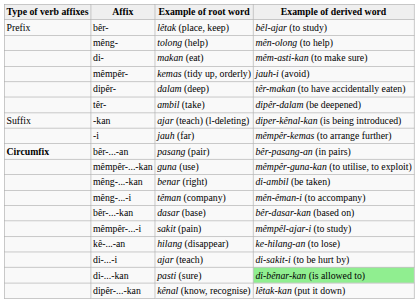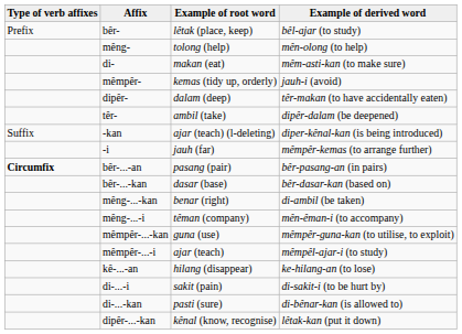 <table class="wikitable">
 <tr>
 <th style="background:#efefef;">Type of verb affixes</th>
 <th style="background:#efefef;">Affix</th>
 <th style="background:#efefef;">Example of root word</th>
 <th style="background:#efefef;">Example of derived word</th>
 </tr>
 <tr>
 <td>Prefix</td>
 <td>bêr-</td>
 <td><em>lêtak</em> (place, keep)</td>
 <td><em>bêl-ajar</em> (to study)</td>
 </tr>
 <tr>
 <td></td>
 <td>mêng-</td>
 <td><em>tolong</em> (help)</td>
 <td><em>mên-olong</em> (to help)</td>
 </tr>
 <tr>
 <td></td>
 <td>di-</td>
 <td><em>makan</em> (eat)</td>
 <td><em>mêm-asti-kan</em> (to make sure)</td>
 </tr>
 <tr>
 <td></td>
 <td>mêmpêr-</td>
 <td><em>kemas</em> (tidy up, orderly)</td>
 <td><em>jauh-i</em> (avoid)</td>
 </tr>
 <tr>
 <td></td>
 <td>dipêr-</td>
 <td><em>dalam</em> (deep)</td>
 <td><em>têr-makan</em> (to have accidentally eaten)</td>
 </tr>
 <tr>
 <td></td>
 <td>têr-</td>
 <td><em>ambil</em> (take)</td>
 <td><em>dipêr-dalam</em> (be deepened)</td>
 </tr>
 <tr>
 <td>Suffix</td>
 <td>-kan</td>
 <td><em>ajar</em> (teach) (l-deleting)</td>
 <td><em>diper-kênal-kan</em> (is being introduced)</td>
 </tr>
 <tr>
 <td></td>
 <td>-i</td>
 <td><em>jauh</em> (far)</td>
 <td><em>mêmpêr-kemas</em> (to arrange further)</td>
 </tr>
 <tr>
 <td><strong>Circumfix</strong></td>
 <td>bêr-...-an</td>
 <td><em>pasang</em> (pair)</td>
 <td><em>bêr-pasang-an</em> (in pairs)</td>
 </tr>
 <tr>
 <td></td>
-<td>mêmpêr-...-kan</td>
-<td><em>guna</em> (use)</td>
-<td><em>mêmpêr-guna-kan</em> (to utilise, to exploit)</td>
+<td>bêr-...-kan</td>
+<td><em>dasar</em> (base)</td>
+<td><em>bêr-dasar-kan</em> (based on)</td>
 </tr>
 <tr>
 <td></td>
 <td>mêng-...-kan</td>
 <td><em>benar</em> (right)</td>
 <td><em>di-ambil</em> (be taken)</td>
 </tr>
 <tr>
 <td></td>
 <td>mêng-...-i</td>
 <td><em>têman</em> (company)</td>
 <td><em>mên-êman-i</em> (to accompany)</td>
 </tr>
 <tr>
 <td></td>
-<td>bêr-...-kan</td>
-<td><em>dasar</em> (base)</td>
-<td><em>bêr-dasar-kan</em> (based on)</td>
+<td>mêmpêr-...-kan</td>
+<td><em>guna</em> (use)</td>
+<td><em>mêmpêr-guna-kan</em> (to utilise, to exploit)</td>
 </tr>
 <tr>
 <td></td>
 <td>mêmpêr-...-i</td>
-<td><em>sakit</em> (pain)</td>
+<td><em>ajar</em> (teach)</td>
 <td><em>mêmpêl-ajar-i</em> (to study)</td>
 </tr>
 <tr>
 <td></td>
 <td>kê-...-an</td>
 <td><em>hilang</em> (disappear)</td>
 <td><em>ke-hilang-an</em> (to lose)</td>
 </tr>
 <tr>
 <td></td>
 <td>di-...-i</td>
-<td><em>ajar</em> (teach)</td>
+<td><em>sakit</em> (pain)</td>
 <td><em>di-sakit-i</em> (to be hurt by)</td>
 </tr>
 <tr>
 <td></td>
 <td>di-...-kan</td>
 <td><em>pasti</em> (sure)</td>
-<td style="background: lightgreen;"><em>di-bênar-kan</em> (is allowed to)</td>
+<td><em>di-bênar-kan</em> (is allowed to)</td>
 </tr>
 <tr>
 <td></td>
 <td>dipêr-...-kan</td>
 <td><em>kênal</em> (know, recognise)</td>
 <td><em>lêtak-kan</em> (put it down)</td>
 </tr>
 </table>
